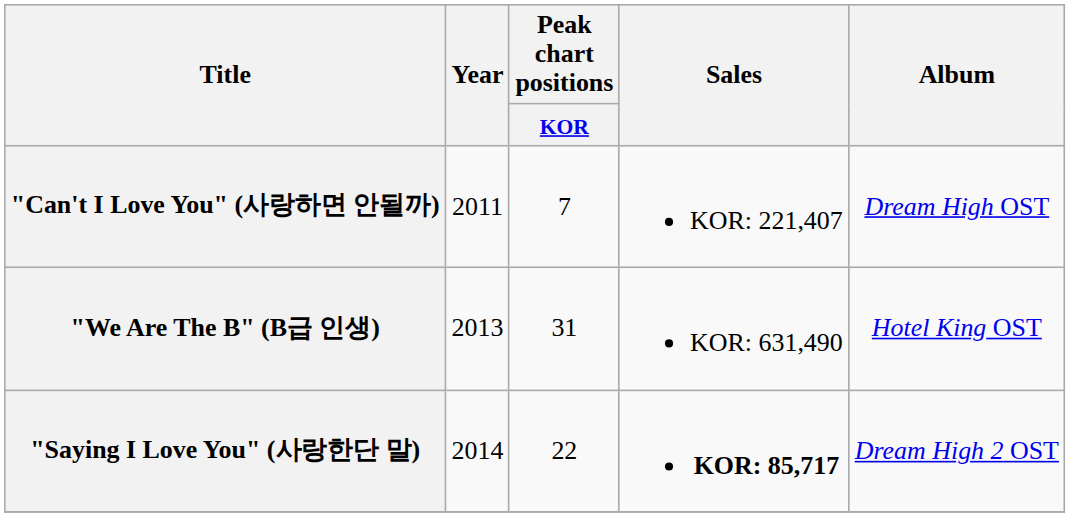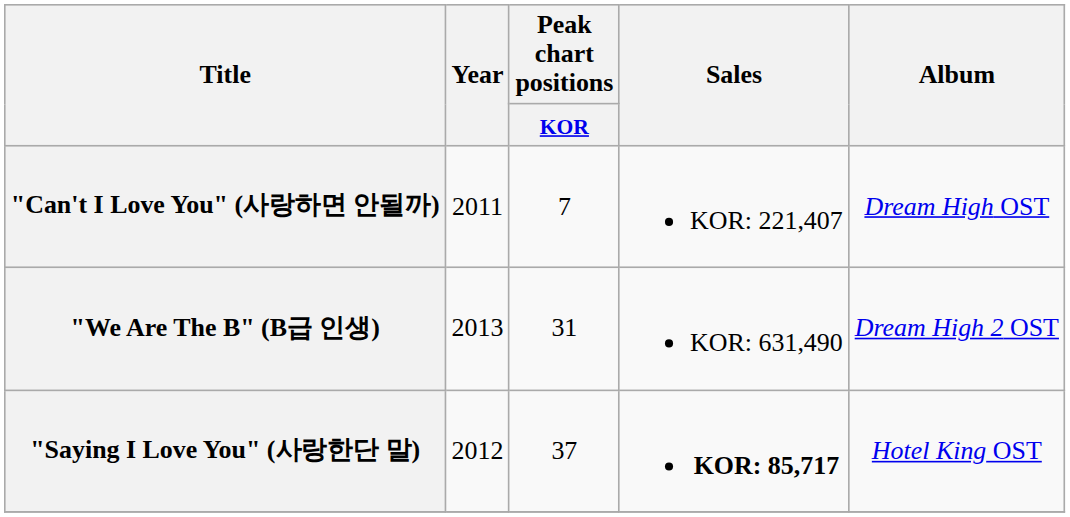 <table class="wikitable plainrowheaders" style="text-align:center;">
 <tr>
 <th rowspan="2" scope="col">Title</th>
 <th rowspan="2" scope="col">Year</th>
 <th colspan="1" scope="col">Peak chart positions</th>
 <th rowspan="2" scope="col">Sales</th>
 <th rowspan="2" scope="col">Album</th>
 </tr>
 <tr>
 <th style="width:3em;"><small><a href='#'>KOR</a></small><br></th>
 </tr>
 <tr>
 <th scope="row">"Can't I Love You" (사랑하면 안될까) </th>
 <td>2011</td>
 <td>7</td>
 <td><br><ul><li>KOR: 221,407</li></ul></td>
 <td><a href='#'><em>Dream High</em> OST</a></td>
 </tr>
 <tr>
 <th scope="row">"We Are The B" (B급 인생) </th>
 <td>2013</td>
 <td>31</td>
 <td><br><ul><li>KOR: 631,490</li></ul></td>
-<td><a href='#'><em>Hotel King</em> OST</a></td>
+<td><a href='#'><em>Dream High 2</em> OST</a></td>
 </tr>
 <tr>
 <th scope="row">"Saying I Love You" (사랑한단 말) </th>
-<td>2014</td>
-<td>22</td>
+<td>2012</td>
+<td>37</td>
 <td><strong><br><ul><li>KOR: 85,717</li></ul></strong></td>
-<td><a href='#'><em>Dream High 2</em> OST</a></td>
+<td><a href='#'><em>Hotel King</em> OST</a></td>
 </tr>
 <tr>
 </tr>
 </table>
